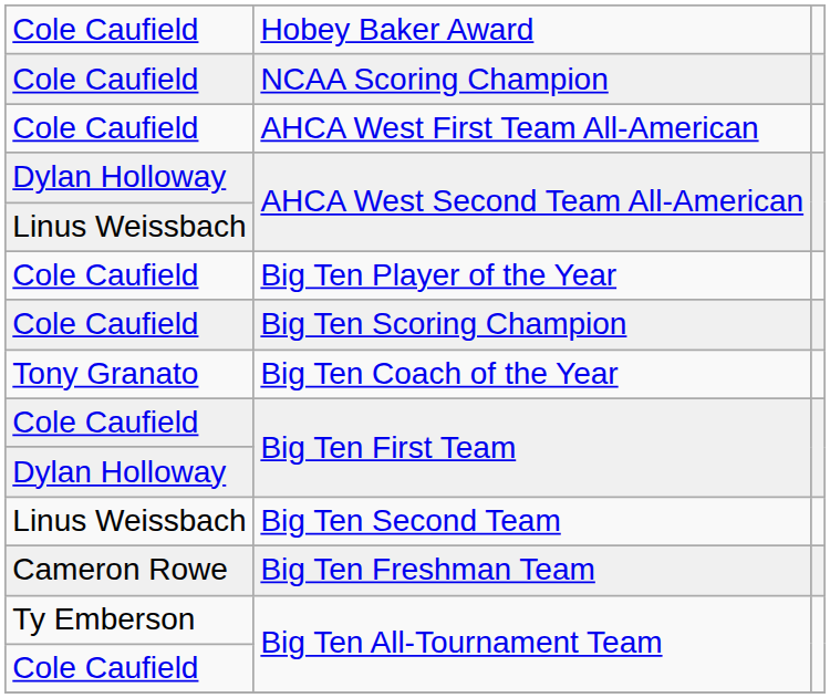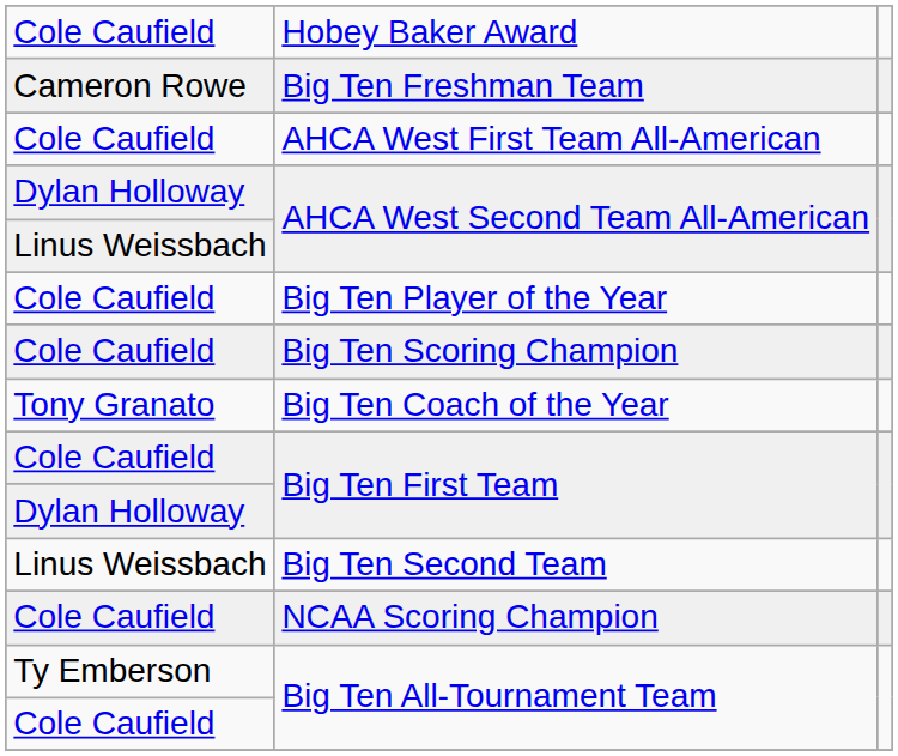 <table class="wikitable">
 <tr>
 <td><a href='#'>Cole Caufield</a></td>
 <td><a href='#'>Hobey Baker Award</a></td>
 <td></td>
 </tr>
 <tr bgcolor=f0f0f0>
-<td><a href='#'>Cole Caufield</a></td>
-<td><a href='#'>NCAA Scoring Champion</a></td>
+<td>Cameron Rowe</td>
+<td><a href='#'>Big Ten Freshman Team</a></td>
 <td></td>
 </tr>
 <tr>
 <td><a href='#'>Cole Caufield</a></td>
 <td><a href='#'>AHCA West First Team All-American</a></td>
 <td></td>
 </tr>
 <tr bgcolor=f0f0f0>
 <td><a href='#'>Dylan Holloway</a></td>
 <td rowspan=2><a href='#'>AHCA West Second Team All-American</a></td>
 <td rowspan=2></td>
 </tr>
 <tr bgcolor=f0f0f0>
 <td>Linus Weissbach</td>
 </tr>
 <tr>
 <td><a href='#'>Cole Caufield</a></td>
 <td><a href='#'>Big Ten Player of the Year</a></td>
 <td></td>
 </tr>
 <tr bgcolor=f0f0f0>
 <td><a href='#'>Cole Caufield</a></td>
 <td><a href='#'>Big Ten Scoring Champion</a></td>
 <td></td>
 </tr>
 <tr>
 <td><a href='#'>Tony Granato</a></td>
 <td><a href='#'>Big Ten Coach of the Year</a></td>
 <td></td>
 </tr>
 <tr bgcolor=f0f0f0>
 <td><a href='#'>Cole Caufield</a></td>
 <td rowspan=2><a href='#'>Big Ten First Team</a></td>
 <td rowspan=2></td>
 </tr>
 <tr bgcolor=f0f0f0>
 <td><a href='#'>Dylan Holloway</a></td>
 </tr>
 <tr>
 <td>Linus Weissbach</td>
 <td><a href='#'>Big Ten Second Team</a></td>
 <td></td>
 </tr>
 <tr bgcolor=f0f0f0>
-<td>Cameron Rowe</td>
-<td><a href='#'>Big Ten Freshman Team</a></td>
+<td><a href='#'>Cole Caufield</a></td>
+<td><a href='#'>NCAA Scoring Champion</a></td>
 <td></td>
 </tr>
 <tr>
 <td>Ty Emberson</td>
 <td rowspan=2><a href='#'>Big Ten All-Tournament Team</a></td>
 <td rowspan=2></td>
 </tr>
 <tr>
 <td><a href='#'>Cole Caufield</a></td>
 </tr>
 <tr>
 </tr>
 </table>
